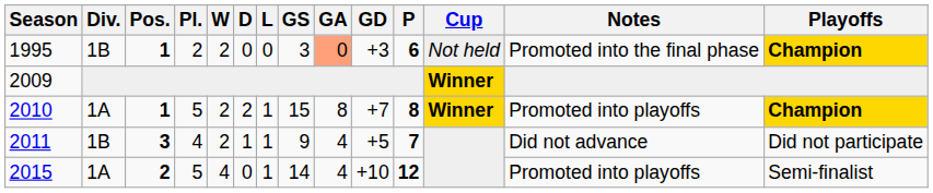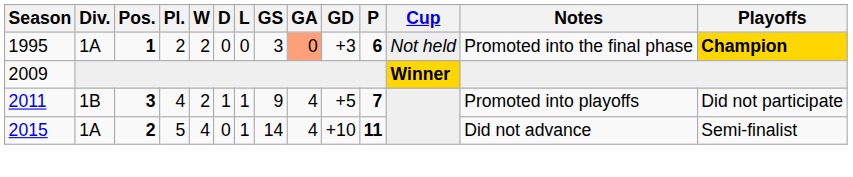 <table class="wikitable">
 <tr style="background:#efefef;">
 <th>Season</th>
 <th>Div.</th>
 <th>Pos.</th>
 <th>Pl.</th>
 <th>W</th>
 <th>D</th>
 <th>L</th>
 <th>GS</th>
 <th>GA</th>
 <th>GD</th>
 <th>P</th>
 <th><a href='#'>Cup</a></th>
 <th>Notes</th>
 <th>Playoffs</th>
 </tr>
 <tr>
 <td>1995</td>
-<td>1B</td>
+<td>1A</td>
 <td align=right><strong>1</strong></td>
 <td align=right>2</td>
 <td align=right>2</td>
 <td align=right>0</td>
 <td align=right>0</td>
 <td align=right>3</td>
 <td align=right style="background: lightsalmon;">0</td>
 <td align=right>+3</td>
 <td align=right><strong>6</strong></td>
 <td bgcolor=EFEFEF><em>Not held</em></td>
 <td>Promoted into the final phase</td>
 <td bgcolor=gold><strong>Champion</strong></td>
 </tr>
 <tr>
 <td>2009</td>
 <td colspan="10" bgcolor=EFEFEF></td>
 <td bgcolor=gold><strong>Winner</strong></td>
 <td colspan=2 bgcolor=EFEFEF></td>
 </tr>
 <tr>
-<td><a href='#'>2010</a></td>
-<td>1A</td>
-<td align=right><strong>1</strong></td>
-<td align=right>5</td>
-<td align=right>2</td>
-<td align=right>2</td>
-<td align=right>1</td>
-<td align=right>15</td>
-<td align=right>8</td>
-<td align=right>+7</td>
-<td align=right><strong>8</strong></td>
-<td bgcolor=gold><strong>Winner</strong></td>
-<td>Promoted into playoffs</td>
-<td bgcolor=gold><strong>Champion</strong></td>
-</tr>
-<tr>
 <td><a href='#'>2011</a></td>
 <td>1B</td>
 <td align=right><strong>3</strong></td>
 <td align=right>4</td>
 <td align=right>2</td>
 <td align=right>1</td>
 <td align=right>1</td>
 <td align=right>9</td>
 <td align=right>4</td>
 <td align=right>+5</td>
 <td align=right><strong>7</strong></td>
 <td rowspan=2 bgcolor=#EFEFEF></td>
-<td>Did not advance</td>
+<td>Promoted into playoffs</td>
 <td>Did not participate</td>
 </tr>
 <tr>
 <td><a href='#'>2015</a></td>
 <td>1A</td>
 <td align=right><strong>2</strong></td>
 <td align=right>5</td>
 <td align=right>4</td>
 <td align=right>0</td>
 <td align=right>1</td>
 <td align=right>14</td>
 <td align=right>4</td>
 <td align=right>+10</td>
-<td align=right><strong>12</strong></td>
-<td>Promoted into playoffs</td>
+<td align=right><strong>11</strong></td>
+<td>Did not advance</td>
 <td>Semi-finalist</td>
 </tr>
 </table>
